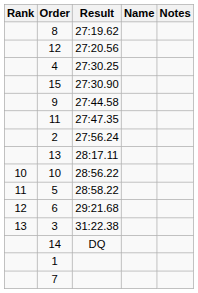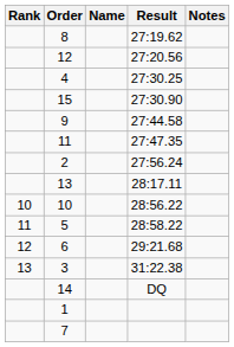 <table class="wikitable sortable" style="text-align:center">
 <tr>
 <th>Rank</th>
 <th>Order</th>
+<th>Name</th>
 <th>Result</th>
-<th>Name</th>
 <th>Notes</th>
 </tr>
 <tr>
 <td></td>
 <td>8</td>
+<td align="left"></td>
 <td>27:19.62</td>
-<td align="left"></td>
 <td><strong></strong></td>
 </tr>
 <tr>
 <td></td>
 <td>12</td>
+<td align="left"></td>
 <td>27:20.56</td>
-<td align="left"></td>
 <td></td>
 </tr>
 <tr>
 <td></td>
 <td>4</td>
+<td align="left"></td>
 <td>27:30.25</td>
-<td align="left"></td>
 <td></td>
 </tr>
 <tr>
 <td></td>
 <td>15</td>
+<td align="left"></td>
 <td>27:30.90</td>
-<td align="left"></td>
 <td></td>
 </tr>
 <tr>
 <td></td>
 <td>9</td>
+<td align="left"></td>
 <td>27:44.58</td>
-<td align="left"></td>
 <td></td>
 </tr>
 <tr>
 <td></td>
 <td>11</td>
+<td align="left"></td>
 <td>27:47.35</td>
-<td align="left"></td>
 <td></td>
 </tr>
 <tr>
 <td></td>
 <td>2</td>
+<td align="left"></td>
 <td>27:56.24</td>
-<td align="left"></td>
 <td></td>
 </tr>
 <tr>
 <td></td>
 <td>13</td>
+<td align="left"></td>
 <td>28:17.11</td>
-<td align="left"></td>
 <td></td>
 </tr>
 <tr>
 <td>10</td>
 <td>10</td>
+<td align="left"></td>
 <td>28:56.22</td>
-<td align="left"></td>
 <td></td>
 </tr>
 <tr>
 <td>11</td>
 <td>5</td>
+<td align="left"></td>
 <td>28:58.22</td>
-<td align="left"></td>
 <td></td>
 </tr>
 <tr>
 <td>12</td>
 <td>6</td>
+<td align="left"></td>
 <td>29:21.68</td>
-<td align="left"></td>
 <td></td>
 </tr>
 <tr>
 <td>13</td>
 <td>3</td>
+<td align="left"></td>
 <td>31:22.38</td>
-<td align="left"></td>
 <td></td>
 </tr>
 <tr>
 <td></td>
 <td>14</td>
+<td align="left"></td>
 <td>DQ</td>
-<td align="left"></td>
 <td></td>
 </tr>
 <tr>
 <td></td>
 <td>1</td>
+<td align="left"></td>
 <td></td>
-<td align="left"></td>
 <td></td>
 </tr>
 <tr>
 <td></td>
 <td>7</td>
+<td align="left"></td>
 <td></td>
-<td align="left"></td>
 <td></td>
 </tr>
 </table>
